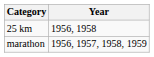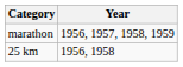 <table class="wikitable">
 <tr>
 <th>Category</th>
 <th>Year</th>
 </tr>
 <tr>
+<td>marathon</td>
+<td>1956, 1957, 1958, 1959</td>
+</tr>
+<tr>
 <td>25 km</td>
 <td>1956, 1958</td>
 </tr>
-<tr>
-<td>marathon</td>
-<td>1956, 1957, 1958, 1959</td>
-</tr>
 </table>
